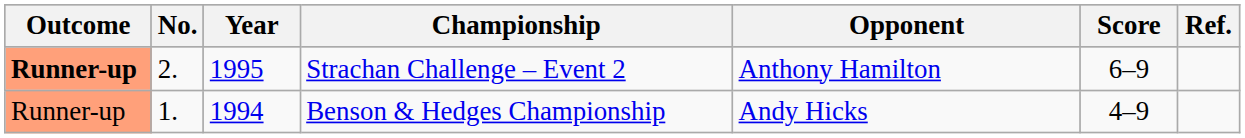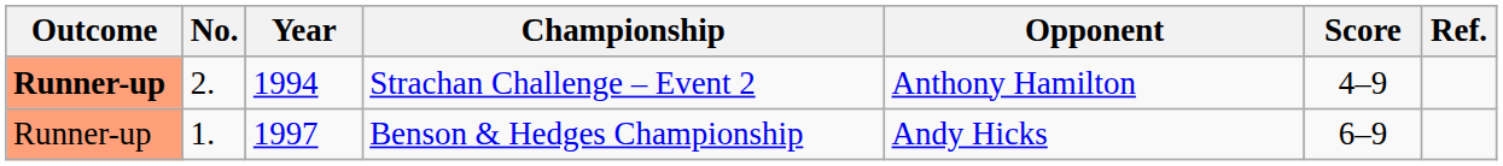 <table class="wikitable sortable">
 <tr>
 <th width="80">Outcome</th>
 <th width="20">No.</th>
 <th width="50">Year</th>
 <th width="250">Championship</th>
 <th width="200">Opponent</th>
 <th width="50">Score</th>
 <th width="30">Ref.</th>
 </tr>
 <tr>
 <td style="background:#ffa07a;"><strong>Runner-up</strong></td>
 <td>2.</td>
-<td><a href='#'>1995</a></td>
+<td><a href='#'>1994</a></td>
 <td><a href='#'>Strachan Challenge – Event 2</a></td>
 <td> <a href='#'>Anthony Hamilton</a></td>
-<td align="center">6–9</td>
+<td align="center">4–9</td>
 <td align="center"></td>
 </tr>
 <tr>
 <td style="background:#ffa07a;">Runner-up</td>
 <td>1.</td>
-<td><a href='#'>1994</a></td>
+<td><a href='#'>1997</a></td>
 <td><a href='#'>Benson & Hedges Championship</a></td>
 <td> <a href='#'>Andy Hicks</a></td>
-<td align="center">4–9</td>
+<td align="center">6–9</td>
 <td align="center"></td>
 </tr>
 </table>
